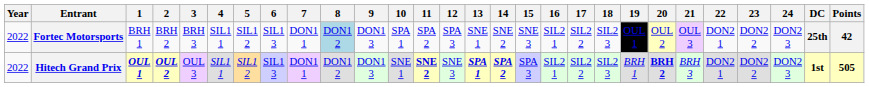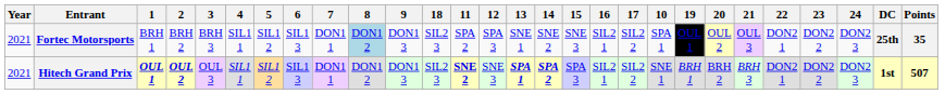 <table class="wikitable" style="text-align:center; font-size:85%">
 <tr>
 <th>Year</th>
 <th>Entrant</th>
 <th>1</th>
 <th>2</th>
 <th>3</th>
 <th>4</th>
 <th>5</th>
 <th>6</th>
 <th>7</th>
 <th>8</th>
 <th>9</th>
-<th>10</th>
+<th>18</th>
 <th>11</th>
 <th>12</th>
 <th>13</th>
 <th>14</th>
 <th>15</th>
 <th>16</th>
 <th>17</th>
-<th>18</th>
+<th>10</th>
 <th>19</th>
 <th>20</th>
 <th>21</th>
 <th>22</th>
 <th>23</th>
 <th>24</th>
 <th>DC</th>
 <th>Points</th>
 </tr>
 <tr>
-<td><a href='#'>2022</a></td>
+<td><a href='#'>2021</a></td>
 <th nowrap><a href='#'>Fortec Motorsports</a></th>
 <td><a href='#'>BRH<br>1</a></td>
 <td><a href='#'>BRH<br>2</a></td>
 <td><a href='#'>BRH<br>3</a></td>
 <td><a href='#'>SIL1<br>1</a></td>
 <td><a href='#'>SIL1<br>2</a></td>
 <td><a href='#'>SIL1<br>3</a></td>
 <td><a href='#'>DON1<br>1</a></td>
 <td style="background: lightblue;"><a href='#'>DON1<br>2</a></td>
 <td><a href='#'>DON1<br>3</a></td>
-<td><a href='#'>SPA<br>1</a></td>
+<td><a href='#'>SIL2<br>3</a></td>
 <td><a href='#'>SPA<br>2</a></td>
 <td><a href='#'>SPA<br>3</a></td>
 <td><a href='#'>SNE<br>1</a></td>
 <td><a href='#'>SNE<br>2</a></td>
 <td><a href='#'>SNE<br>3</a></td>
 <td><a href='#'>SIL2<br>1</a></td>
 <td><a href='#'>SIL2<br>2</a></td>
-<td><a href='#'>SIL2<br>3</a></td>
+<td><a href='#'>SPA<br>1</a></td>
 <td style="background:#000000;color:white"><a href='#'><span>OUL<br>1</span></a><br></td>
 <td style="background:#FFFFBF;"><a href='#'>OUL<br>2</a><br></td>
 <td style="background:#EFCFFF;"><a href='#'>OUL<br>3</a><br></td>
 <td><a href='#'>DON2<br>1</a></td>
 <td><a href='#'>DON2<br>2</a></td>
 <td><a href='#'>DON2<br>3</a></td>
 <th>25th</th>
-<th>42</th>
+<th>35</th>
 </tr>
 <tr>
-<td><a href='#'>2022</a></td>
+<td><a href='#'>2021</a></td>
 <th><a href='#'>Hitech Grand Prix</a></th>
 <td style="background:#FFFFBF;"><strong><em><a href='#'>OUL<br>1</a></em></strong><br></td>
 <td style="background:#FFFFBF;"><strong><em><a href='#'>OUL<br>2</a></em></strong><br></td>
 <td style="background:#EFCFFF;"><a href='#'>OUL<br>3</a><br></td>
 <td style="background:#DFDFDF;"><em><a href='#'>SIL1<br>1</a></em><br></td>
 <td style="background:#FFDF9F;"><em><a href='#'>SIL1<br>2</a></em><br></td>
 <td style="background:#CFCFFF;"><a href='#'>SIL1<br>3</a><br></td>
 <td style="background:#EFCFFF;"><a href='#'>DON1<br>1</a><br></td>
 <td style="background:#DFDFDF;"><a href='#'>DON1<br>2</a><br></td>
 <td style="background:#DFFFDF;"><a href='#'>DON1<br>3</a><br></td>
-<td style="background:#DFDFDF;"><a href='#'>SNE<br>1</a><br></td>
+<td style="background:#DFFFDF;"><a href='#'>SIL2<br>3</a><br></td>
 <td style="background:#FFFFBF;"><strong><a href='#'>SNE<br>2</a></strong><br></td>
 <td style="background:#DFFFDF;"><a href='#'>SNE<br>3</a><br></td>
 <td style="background:#FFFFBF;"><strong><em><a href='#'>SPA<br>1</a></em></strong><br></td>
 <td style="background:#FFFFBF;"><strong><em><a href='#'>SPA<br>2</a></em></strong><br></td>
 <td style="background:#CFCFFF;"><a href='#'>SPA<br>3</a><br></td>
 <td style="background:#DFFFDF;"><a href='#'>SIL2<br>1</a><br></td>
 <td style="background:#DFFFDF;"><a href='#'>SIL2<br>2</a><br></td>
-<td style="background:#DFFFDF;"><a href='#'>SIL2<br>3</a><br></td>
+<td style="background:#DFDFDF;"><a href='#'>SNE<br>1</a><br></td>
 <td style="background:#DFDFDF;"><em><a href='#'>BRH<br>1</a></em><br></td>
-<td style="background:#DFDFDF;"><strong><a href='#'>BRH<br>2</a><br></strong></td>
+<td style="background:#DFDFDF;"><a href='#'>BRH<br>2</a><br></td>
 <td style="background:#DFFFDF;"><em><a href='#'>BRH<br>3</a></em><br></td>
 <td style="background:#DFDFDF;"><a href='#'>DON2<br>1</a><br></td>
 <td style="background:#DFDFDF;"><a href='#'>DON2<br>2</a><br></td>
 <td style="background:#DFFFDF;"><a href='#'>DON2<br>3</a><br></td>
 <th style="background:#FFFFBF;">1st</th>
-<th style="background:#FFFFBF;">505</th>
+<th style="background:#FFFFBF;">507</th>
 </tr>
 </table>
